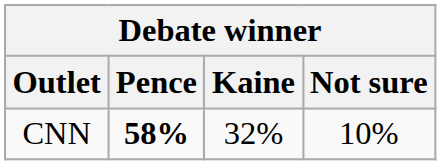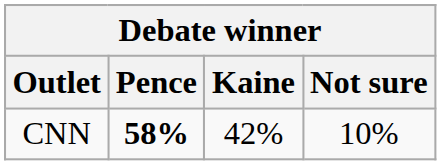 <table class="wikitable sortable floatright" style="text-align:center;">
 <tr>
 <th Winner; colspan = 4>Debate winner</th>
 </tr>
 <tr>
 <th>Outlet</th>
 <th>Pence</th>
 <th>Kaine</th>
 <th>Not sure</th>
 </tr>
 <tr>
 <td>CNN</td>
 <td><strong>58%</strong></td>
-<td>32%</td>
+<td>42%</td>
 <td>10%</td>
 </tr>
 </table>
